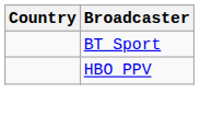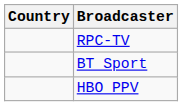 <table class="wikitable">
 <tr>
 <th align=center>Country</th>
 <th align=center>Broadcaster</th>
+</tr>
+<tr>
+<td></td>
+<td><a href='#'>RPC-TV</a></td>
 </tr>
 <tr>
 <td></td>
 <td><a href='#'>BT Sport</a></td>
 </tr>
 <tr>
 <td></td>
 <td><a href='#'>HBO PPV</a></td>
 </tr>
 </table>
